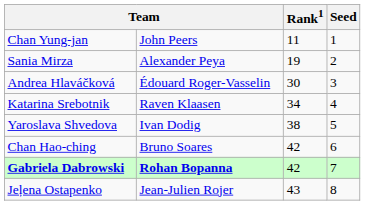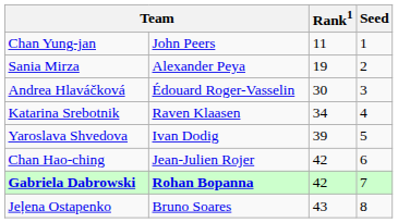 <table class="wikitable sortable collapsible uncollapsed ">
 <tr>
 <th width="325" colspan=2>Team</th>
 <th>Rank<sup>1</sup></th>
 <th>Seed</th>
 </tr>
 <tr>
 <td> <a href='#'>Chan Yung-jan</a></td>
 <td> <a href='#'>John Peers</a></td>
 <td>11</td>
 <td>1</td>
 </tr>
 <tr>
 <td> <a href='#'>Sania Mirza</a></td>
 <td> <a href='#'>Alexander Peya</a></td>
 <td>19</td>
 <td>2</td>
 </tr>
 <tr>
 <td> <a href='#'>Andrea Hlaváčková</a></td>
 <td> <a href='#'>Édouard Roger-Vasselin</a></td>
 <td>30</td>
 <td>3</td>
 </tr>
 <tr>
 <td> <a href='#'>Katarina Srebotnik</a></td>
 <td> <a href='#'>Raven Klaasen</a></td>
 <td>34</td>
 <td>4</td>
 </tr>
 <tr>
 <td> <a href='#'>Yaroslava Shvedova</a></td>
 <td> <a href='#'>Ivan Dodig</a></td>
-<td>38</td>
+<td>39</td>
 <td>5</td>
 </tr>
 <tr>
 <td> <a href='#'>Chan Hao-ching</a></td>
-<td> <a href='#'>Bruno Soares</a></td>
+<td> <a href='#'>Jean-Julien Rojer</a></td>
 <td>42</td>
 <td>6</td>
 </tr>
 <tr style = "background:#cfc;">
 <td> <strong><a href='#'>Gabriela Dabrowski</a></strong></td>
 <td> <strong><a href='#'>Rohan Bopanna</a></strong></td>
 <td>42</td>
 <td>7</td>
 </tr>
 <tr>
 <td> <a href='#'>Jeļena Ostapenko</a></td>
-<td> <a href='#'>Jean-Julien Rojer</a></td>
+<td> <a href='#'>Bruno Soares</a></td>
 <td>43</td>
 <td>8</td>
 </tr>
 </table>
